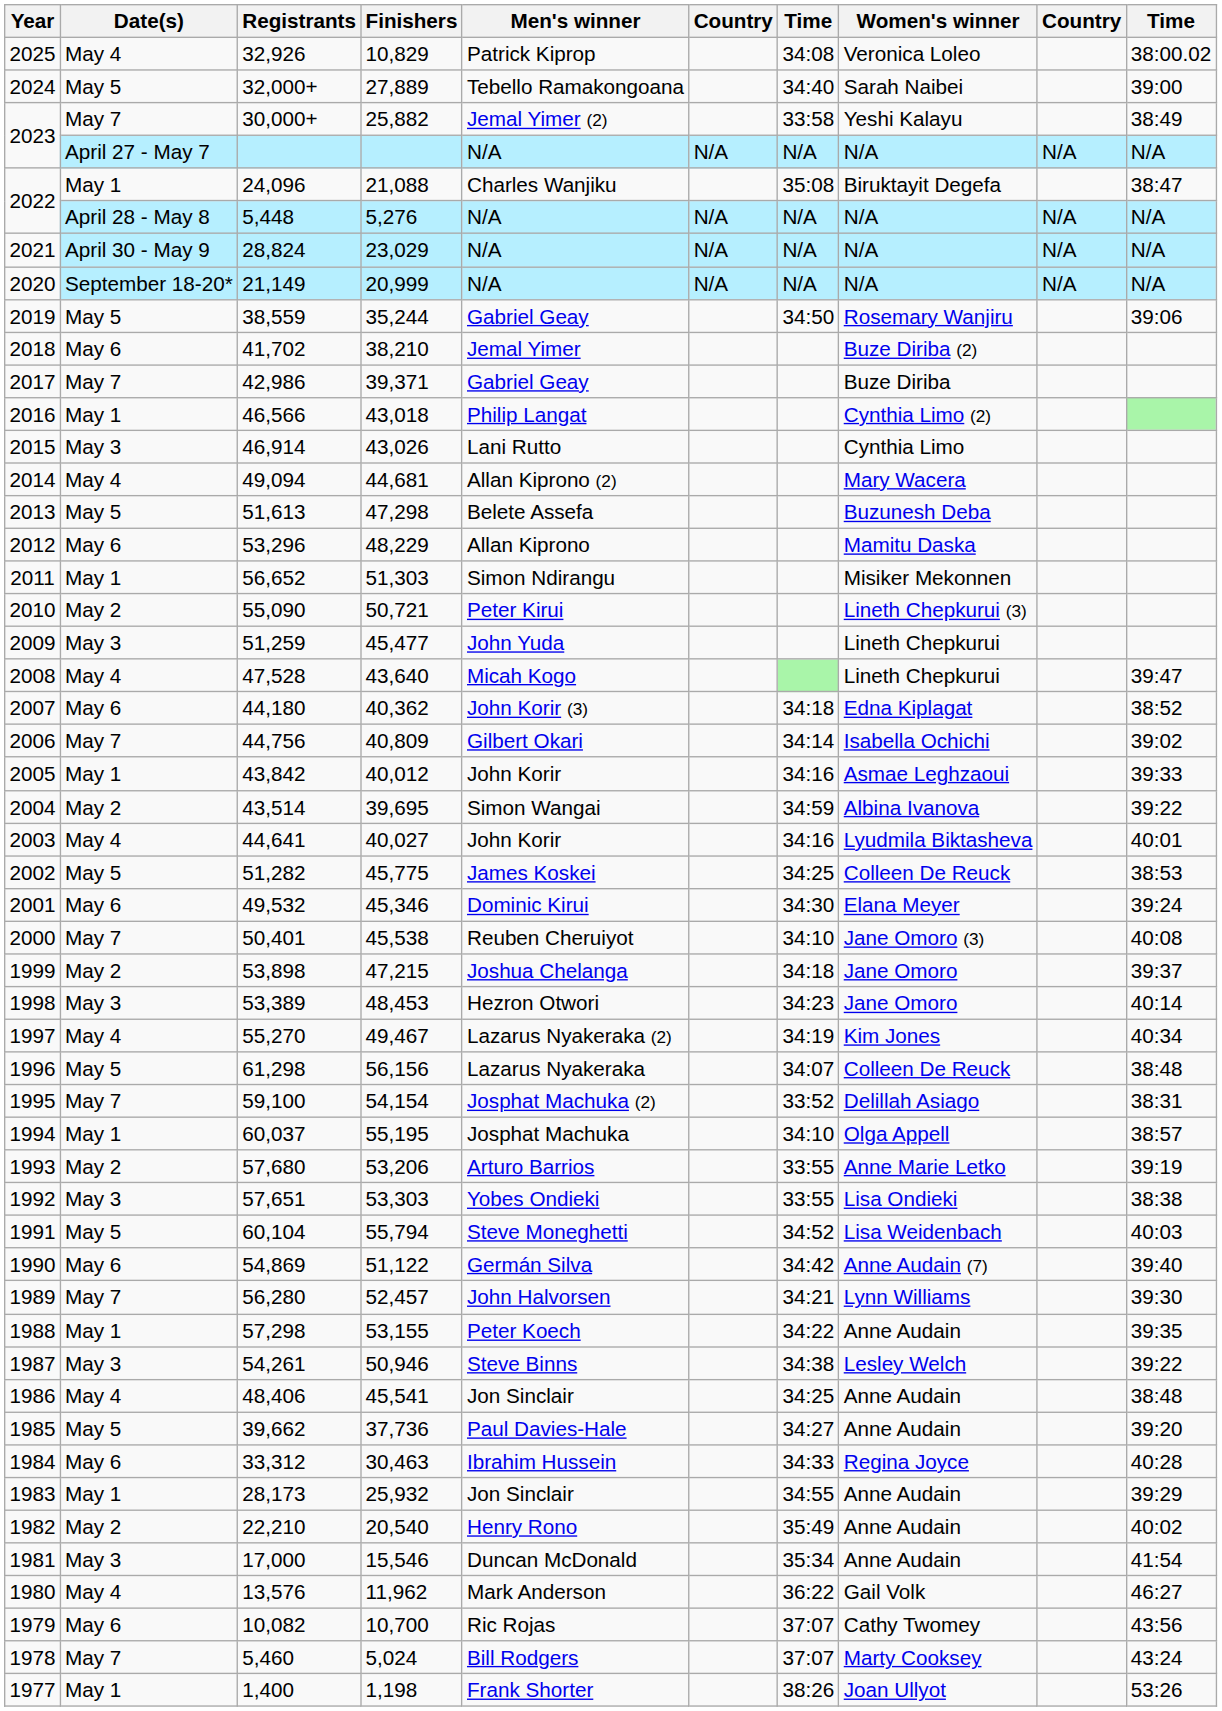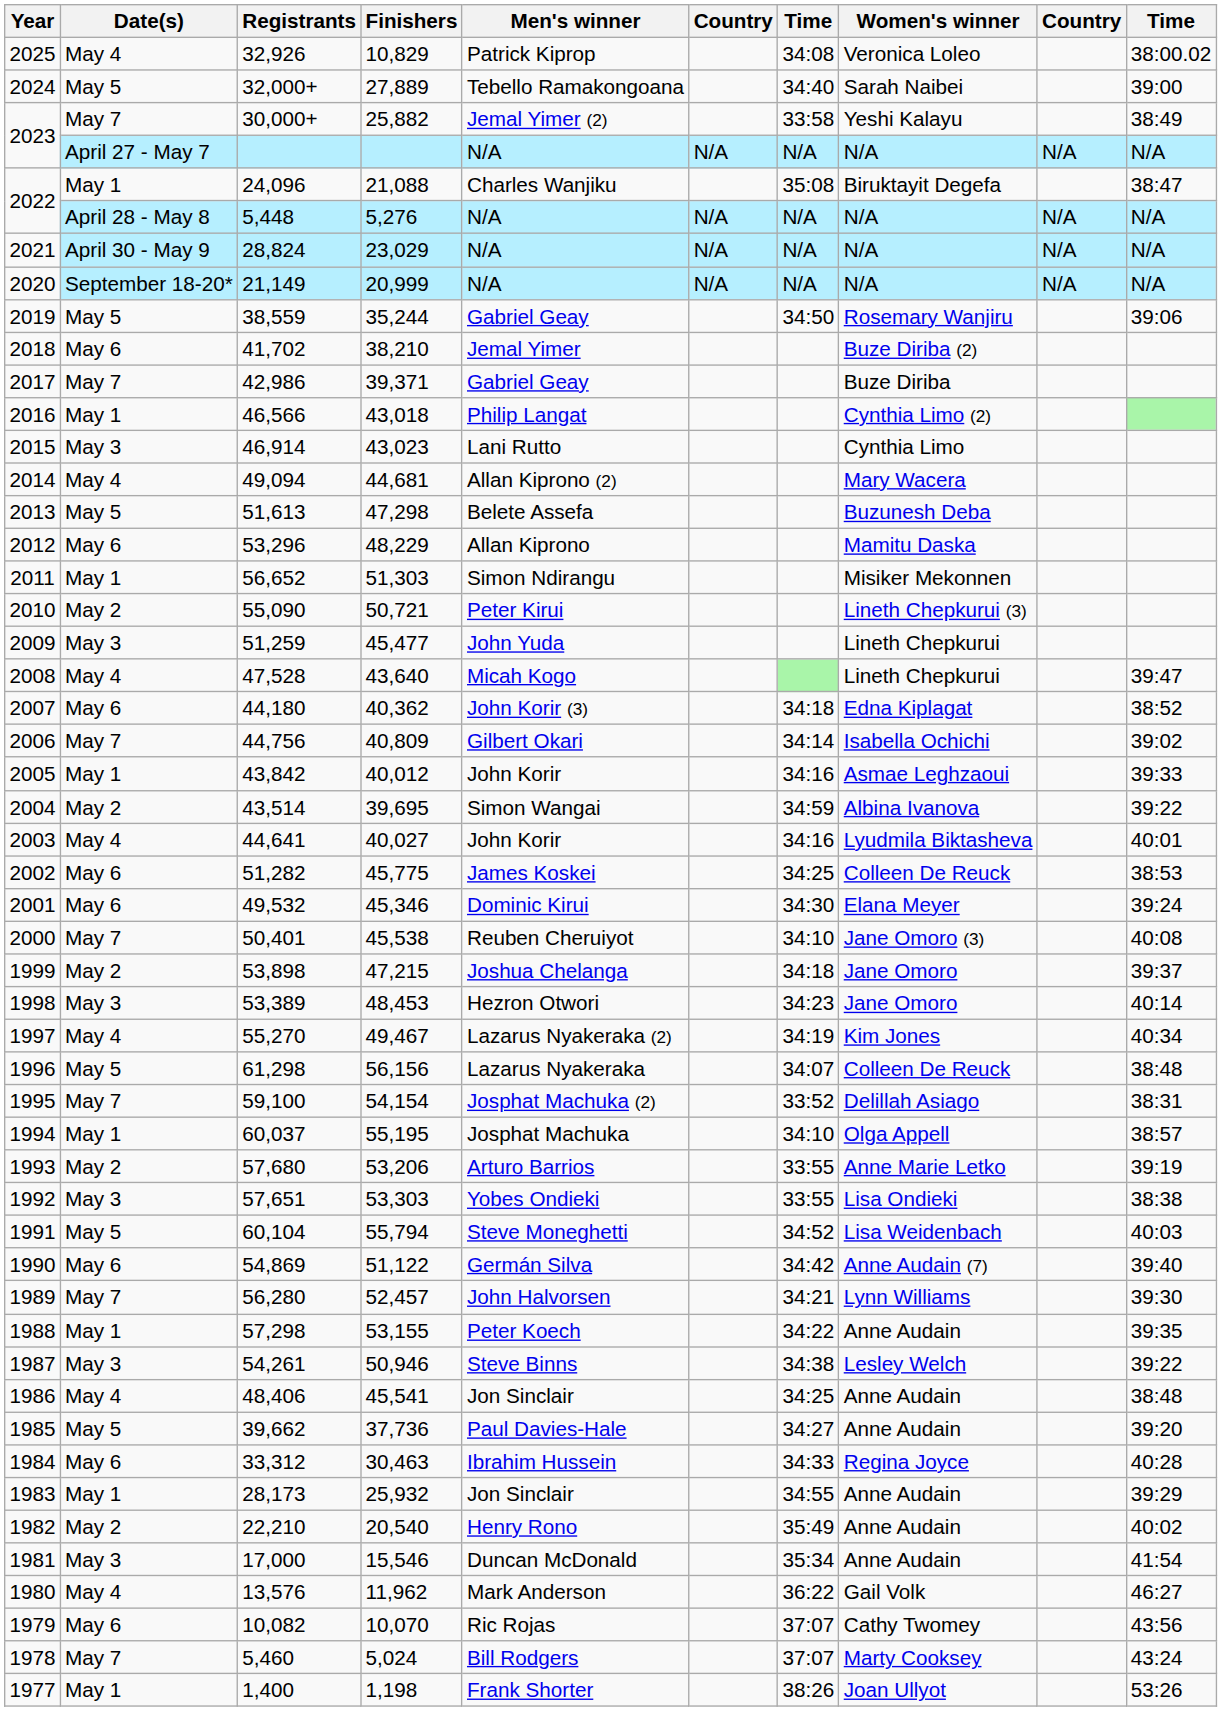 <table class="wikitable" style="font-size:95%;">
 <tr>
 <th>Year</th>
 <th>Date(s)</th>
 <th>Registrants</th>
 <th>Finishers</th>
 <th>Men's winner</th>
 <th>Country</th>
 <th>Time</th>
 <th>Women's winner</th>
 <th>Country</th>
 <th>Time</th>
 </tr>
 <tr>
 <td>2025</td>
 <td>May 4</td>
 <td>32,926</td>
 <td>10,829</td>
 <td>Patrick Kiprop</td>
 <td></td>
 <td>34:08</td>
 <td>Veronica Loleo</td>
 <td></td>
 <td>38:00.02</td>
 </tr>
 <tr>
 <td>2024</td>
 <td>May 5</td>
 <td>32,000+</td>
 <td>27,889</td>
 <td>Tebello Ramakongoana</td>
 <td></td>
 <td>34:40</td>
 <td>Sarah Naibei</td>
 <td></td>
 <td>39:00</td>
 </tr>
 <tr>
 <td rowspan="2">2023</td>
 <td>May 7</td>
 <td>30,000+</td>
 <td>25,882</td>
 <td><a href='#'>Jemal Yimer</a> <small>(2)</small></td>
 <td></td>
 <td>33:58</td>
 <td>Yeshi Kalayu</td>
 <td></td>
 <td>38:49</td>
 </tr>
 <tr>
 <td bgcolor="b6efff">April 27 - May 7</td>
 <td bgcolor="b6efff"></td>
 <td bgcolor="b6efff"></td>
 <td bgcolor="b6efff">N/A</td>
 <td bgcolor="b6efff">N/A</td>
 <td bgcolor="b6efff">N/A</td>
 <td bgcolor="b6efff">N/A</td>
 <td bgcolor="b6efff">N/A</td>
 <td bgcolor="b6efff">N/A</td>
 </tr>
 <tr>
 <td rowspan="2">2022</td>
 <td>May 1</td>
 <td>24,096</td>
 <td>21,088</td>
 <td>Charles Wanjiku</td>
 <td></td>
 <td>35:08</td>
 <td>Biruktayit Degefa</td>
 <td></td>
 <td>38:47</td>
 </tr>
 <tr>
 <td bgcolor="b6efff">April 28 - May 8</td>
 <td bgcolor="b6efff">5,448</td>
 <td bgcolor="b6efff">5,276</td>
 <td bgcolor="b6efff">N/A</td>
 <td bgcolor="b6efff">N/A</td>
 <td bgcolor="b6efff">N/A</td>
 <td bgcolor="b6efff">N/A</td>
 <td bgcolor="b6efff">N/A</td>
 <td bgcolor="b6efff">N/A</td>
 </tr>
 <tr>
 <td>2021</td>
 <td bgcolor="b6efff">April 30 - May 9</td>
 <td bgcolor="b6efff">28,824</td>
 <td bgcolor="b6efff">23,029</td>
 <td bgcolor="b6efff">N/A</td>
 <td bgcolor="b6efff">N/A</td>
 <td bgcolor="b6efff">N/A</td>
 <td bgcolor="b6efff">N/A</td>
 <td bgcolor="b6efff">N/A</td>
 <td bgcolor="b6efff">N/A</td>
 </tr>
 <tr>
 <td>2020</td>
 <td bgcolor="b6efff">September 18-20*</td>
 <td bgcolor="b6efff">21,149</td>
 <td bgcolor="b6efff">20,999</td>
 <td bgcolor="b6efff">N/A</td>
 <td bgcolor="b6efff">N/A</td>
 <td bgcolor="b6efff">N/A</td>
 <td bgcolor="b6efff">N/A</td>
 <td bgcolor="b6efff">N/A</td>
 <td bgcolor="b6efff">N/A</td>
 </tr>
 <tr>
 <td>2019</td>
 <td>May 5</td>
 <td>38,559</td>
 <td>35,244</td>
 <td><a href='#'>Gabriel Geay</a></td>
 <td></td>
 <td>34:50</td>
 <td><a href='#'>Rosemary Wanjiru</a></td>
 <td></td>
 <td>39:06</td>
 </tr>
 <tr>
 <td style="text-align:center;">2018</td>
 <td>May 6</td>
 <td>41,702</td>
 <td>38,210</td>
 <td><a href='#'>Jemal Yimer</a></td>
 <td></td>
 <td></td>
 <td><a href='#'>Buze Diriba</a> <small>(2)</small></td>
 <td></td>
 <td></td>
 </tr>
 <tr>
 <td style="text-align:center;">2017</td>
 <td>May 7</td>
 <td>42,986</td>
 <td>39,371</td>
 <td><a href='#'>Gabriel Geay</a></td>
 <td></td>
 <td></td>
 <td>Buze Diriba</td>
 <td></td>
 <td></td>
 </tr>
 <tr>
 <td style="text-align:center;">2016</td>
 <td>May 1</td>
 <td>46,566</td>
 <td>43,018</td>
 <td><a href='#'>Philip Langat</a></td>
 <td></td>
 <td></td>
 <td><a href='#'>Cynthia Limo</a> <small>(2)</small></td>
 <td></td>
 <td bgcolor="#A9F5A9"></td>
 </tr>
 <tr>
 <td style="text-align:center;">2015</td>
 <td>May 3</td>
 <td>46,914</td>
-<td>43,026</td>
+<td>43,023</td>
 <td>Lani Rutto</td>
 <td></td>
 <td></td>
 <td>Cynthia Limo</td>
 <td></td>
 <td></td>
 </tr>
 <tr>
 <td style="text-align:center;">2014</td>
 <td>May 4</td>
 <td>49,094</td>
 <td>44,681</td>
 <td>Allan Kiprono <small>(2)</small></td>
 <td></td>
 <td></td>
 <td><a href='#'>Mary Wacera</a></td>
 <td></td>
 <td></td>
 </tr>
 <tr>
 <td style="text-align:center;">2013</td>
 <td>May 5</td>
 <td>51,613</td>
 <td>47,298</td>
 <td>Belete Assefa</td>
 <td></td>
 <td></td>
 <td><a href='#'>Buzunesh Deba</a></td>
 <td></td>
 <td></td>
 </tr>
 <tr>
 <td style="text-align:center;">2012</td>
 <td>May 6</td>
 <td>53,296</td>
 <td>48,229</td>
 <td>Allan Kiprono</td>
 <td></td>
 <td></td>
 <td><a href='#'>Mamitu Daska</a></td>
 <td></td>
 <td></td>
 </tr>
 <tr>
 <td style="text-align:center;">2011</td>
 <td>May 1</td>
 <td>56,652</td>
 <td>51,303</td>
 <td>Simon Ndirangu</td>
 <td></td>
 <td></td>
 <td>Misiker Mekonnen</td>
 <td></td>
 <td></td>
 </tr>
 <tr>
 <td style="text-align:center;">2010</td>
 <td>May 2</td>
 <td>55,090</td>
 <td>50,721</td>
 <td><a href='#'>Peter Kirui</a></td>
 <td></td>
 <td></td>
 <td><a href='#'>Lineth Chepkurui</a> <small>(3)</small></td>
 <td></td>
 <td></td>
 </tr>
 <tr>
 <td style="text-align:center;">2009</td>
 <td>May 3</td>
 <td>51,259</td>
 <td>45,477</td>
 <td><a href='#'>John Yuda</a></td>
 <td></td>
 <td></td>
 <td>Lineth Chepkurui</td>
 <td></td>
 <td></td>
 </tr>
 <tr>
 <td style="text-align:center;">2008</td>
 <td>May 4</td>
 <td>47,528</td>
 <td>43,640</td>
 <td><a href='#'>Micah Kogo</a></td>
 <td></td>
 <td bgcolor="#A9F5A9"></td>
 <td>Lineth Chepkurui</td>
 <td></td>
 <td>39:47</td>
 </tr>
 <tr>
 <td style="text-align:center;">2007</td>
 <td>May 6</td>
 <td>44,180</td>
 <td>40,362</td>
 <td><a href='#'>John Korir</a> <small>(3)</small></td>
 <td></td>
 <td>34:18</td>
 <td><a href='#'>Edna Kiplagat</a></td>
 <td></td>
 <td>38:52</td>
 </tr>
 <tr>
 <td style="text-align:center;">2006</td>
 <td>May 7</td>
 <td>44,756</td>
 <td>40,809</td>
 <td><a href='#'>Gilbert Okari</a></td>
 <td></td>
 <td>34:14</td>
 <td><a href='#'>Isabella Ochichi</a></td>
 <td></td>
 <td>39:02</td>
 </tr>
 <tr>
 <td style="text-align:center;">2005</td>
 <td>May 1</td>
 <td>43,842</td>
 <td>40,012</td>
 <td>John Korir</td>
 <td></td>
 <td>34:16</td>
 <td><a href='#'>Asmae Leghzaoui</a></td>
 <td></td>
 <td>39:33</td>
 </tr>
 <tr>
 <td style="text-align:center;">2004</td>
 <td>May 2</td>
 <td>43,514</td>
 <td>39,695</td>
 <td>Simon Wangai</td>
 <td></td>
 <td>34:59</td>
 <td><a href='#'>Albina Ivanova</a></td>
 <td></td>
 <td>39:22</td>
 </tr>
 <tr>
 <td style="text-align:center;">2003</td>
 <td>May 4</td>
 <td>44,641</td>
 <td>40,027</td>
 <td>John Korir</td>
 <td></td>
 <td>34:16</td>
 <td><a href='#'>Lyudmila Biktasheva</a></td>
 <td></td>
 <td>40:01</td>
 </tr>
 <tr>
 <td style="text-align:center;">2002</td>
-<td>May 5</td>
+<td>May 6</td>
 <td>51,282</td>
 <td>45,775</td>
 <td><a href='#'>James Koskei</a></td>
 <td></td>
 <td>34:25</td>
 <td><a href='#'>Colleen De Reuck</a></td>
 <td></td>
 <td>38:53</td>
 </tr>
 <tr>
 <td style="text-align:center;">2001</td>
 <td>May 6</td>
 <td>49,532</td>
 <td>45,346</td>
 <td><a href='#'>Dominic Kirui</a></td>
 <td></td>
 <td>34:30</td>
 <td><a href='#'>Elana Meyer</a></td>
 <td></td>
 <td>39:24</td>
 </tr>
 <tr>
 <td style="text-align:center;">2000</td>
 <td>May 7</td>
 <td>50,401</td>
 <td>45,538</td>
 <td>Reuben Cheruiyot</td>
 <td></td>
 <td>34:10</td>
 <td><a href='#'>Jane Omoro</a> <small>(3)</small></td>
 <td></td>
 <td>40:08</td>
 </tr>
 <tr>
 <td style="text-align:center;">1999</td>
 <td>May 2</td>
 <td>53,898</td>
 <td>47,215</td>
 <td><a href='#'>Joshua Chelanga</a></td>
 <td></td>
 <td>34:18</td>
 <td><a href='#'>Jane Omoro</a></td>
 <td></td>
 <td>39:37</td>
 </tr>
 <tr>
 <td style="text-align:center;">1998</td>
 <td>May 3</td>
 <td>53,389</td>
 <td>48,453</td>
 <td>Hezron Otwori</td>
 <td></td>
 <td>34:23</td>
 <td><a href='#'>Jane Omoro</a></td>
 <td></td>
 <td>40:14</td>
 </tr>
 <tr>
 <td style="text-align:center;">1997</td>
 <td>May 4</td>
 <td>55,270</td>
 <td>49,467</td>
 <td>Lazarus Nyakeraka <small>(2)</small></td>
 <td></td>
 <td>34:19</td>
 <td><a href='#'>Kim Jones</a></td>
 <td><br></td>
 <td>40:34</td>
 </tr>
 <tr>
 <td style="text-align:center;">1996</td>
 <td>May 5</td>
 <td>61,298</td>
 <td>56,156</td>
 <td>Lazarus Nyakeraka</td>
 <td></td>
 <td>34:07</td>
 <td><a href='#'>Colleen De Reuck</a></td>
 <td></td>
 <td>38:48</td>
 </tr>
 <tr>
 <td style="text-align:center;">1995</td>
 <td>May 7</td>
 <td>59,100</td>
 <td>54,154</td>
 <td><a href='#'>Josphat Machuka</a> <small>(2)</small></td>
 <td></td>
 <td>33:52</td>
 <td><a href='#'>Delillah Asiago</a></td>
 <td></td>
 <td>38:31</td>
 </tr>
 <tr>
 <td style="text-align:center;">1994</td>
 <td>May 1</td>
 <td>60,037</td>
 <td>55,195</td>
 <td>Josphat Machuka</td>
 <td></td>
 <td>34:10</td>
 <td><a href='#'>Olga Appell</a></td>
 <td><br></td>
 <td>38:57</td>
 </tr>
 <tr>
 <td style="text-align:center;">1993</td>
 <td>May 2</td>
 <td>57,680</td>
 <td>53,206</td>
 <td><a href='#'>Arturo Barrios</a></td>
 <td></td>
 <td>33:55</td>
 <td><a href='#'>Anne Marie Letko</a></td>
 <td><br></td>
 <td>39:19</td>
 </tr>
 <tr>
 <td style="text-align:center;">1992</td>
 <td>May 3</td>
 <td>57,651</td>
 <td>53,303</td>
 <td><a href='#'>Yobes Ondieki</a></td>
 <td></td>
 <td>33:55</td>
 <td><a href='#'>Lisa Ondieki</a></td>
 <td></td>
 <td>38:38</td>
 </tr>
 <tr>
 <td style="text-align:center;">1991</td>
 <td>May 5</td>
 <td>60,104</td>
 <td>55,794</td>
 <td><a href='#'>Steve Moneghetti</a></td>
 <td></td>
 <td>34:52</td>
 <td><a href='#'>Lisa Weidenbach</a></td>
 <td><br></td>
 <td>40:03</td>
 </tr>
 <tr>
 <td style="text-align:center;">1990</td>
 <td>May 6</td>
 <td>54,869</td>
 <td>51,122</td>
 <td><a href='#'>Germán Silva</a></td>
 <td></td>
 <td>34:42</td>
 <td><a href='#'>Anne Audain</a> <small>(7)</small></td>
 <td></td>
 <td>39:40</td>
 </tr>
 <tr>
 <td style="text-align:center;">1989</td>
 <td>May 7</td>
 <td>56,280</td>
 <td>52,457</td>
 <td><a href='#'>John Halvorsen</a></td>
 <td></td>
 <td>34:21</td>
 <td><a href='#'>Lynn Williams</a></td>
 <td><br></td>
 <td>39:30</td>
 </tr>
 <tr>
 <td style="text-align:center;">1988</td>
 <td>May 1</td>
 <td>57,298</td>
 <td>53,155</td>
 <td><a href='#'>Peter Koech</a></td>
 <td></td>
 <td>34:22</td>
 <td>Anne Audain</td>
 <td></td>
 <td>39:35</td>
 </tr>
 <tr>
 <td style="text-align:center;">1987</td>
 <td>May 3</td>
 <td>54,261</td>
 <td>50,946</td>
 <td><a href='#'>Steve Binns</a></td>
 <td></td>
 <td>34:38</td>
 <td><a href='#'>Lesley Welch</a></td>
 <td><br></td>
 <td>39:22</td>
 </tr>
 <tr>
 <td style="text-align:center;">1986</td>
 <td>May 4</td>
 <td>48,406</td>
 <td>45,541</td>
 <td>Jon Sinclair</td>
 <td><br></td>
 <td>34:25</td>
 <td>Anne Audain</td>
 <td></td>
 <td>38:48</td>
 </tr>
 <tr>
 <td style="text-align:center;">1985</td>
 <td>May 5</td>
 <td>39,662</td>
 <td>37,736</td>
 <td><a href='#'>Paul Davies-Hale</a></td>
 <td></td>
 <td>34:27</td>
 <td>Anne Audain</td>
 <td></td>
 <td>39:20</td>
 </tr>
 <tr>
 <td style="text-align:center;">1984</td>
 <td>May 6</td>
 <td>33,312</td>
 <td>30,463</td>
 <td><a href='#'>Ibrahim Hussein</a></td>
 <td></td>
 <td>34:33</td>
 <td><a href='#'>Regina Joyce</a></td>
 <td></td>
 <td>40:28</td>
 </tr>
 <tr>
 <td style="text-align:center;">1983</td>
 <td>May 1</td>
 <td>28,173</td>
 <td>25,932</td>
 <td>Jon Sinclair</td>
 <td><br></td>
 <td>34:55</td>
 <td>Anne Audain</td>
 <td></td>
 <td>39:29</td>
 </tr>
 <tr>
 <td style="text-align:center;">1982</td>
 <td>May 2</td>
 <td>22,210</td>
 <td>20,540</td>
 <td><a href='#'>Henry Rono</a></td>
 <td></td>
 <td>35:49</td>
 <td>Anne Audain</td>
 <td></td>
 <td>40:02</td>
 </tr>
 <tr>
 <td style="text-align:center;">1981</td>
 <td>May 3</td>
 <td>17,000</td>
 <td>15,546</td>
 <td>Duncan McDonald</td>
 <td><br></td>
 <td>35:34</td>
 <td>Anne Audain</td>
 <td></td>
 <td>41:54</td>
 </tr>
 <tr>
 <td style="text-align:center;">1980</td>
 <td>May 4</td>
 <td>13,576</td>
 <td>11,962</td>
 <td>Mark Anderson</td>
 <td><br></td>
 <td>36:22</td>
 <td>Gail Volk</td>
 <td><br></td>
 <td>46:27</td>
 </tr>
 <tr>
 <td style="text-align:center;">1979</td>
 <td>May 6</td>
 <td>10,082</td>
-<td>10,700</td>
+<td>10,070</td>
 <td>Ric Rojas</td>
 <td><br></td>
 <td>37:07</td>
 <td>Cathy Twomey</td>
 <td><br></td>
 <td>43:56</td>
 </tr>
 <tr>
 <td style="text-align:center;">1978</td>
 <td>May 7</td>
 <td>5,460</td>
 <td>5,024</td>
 <td><a href='#'>Bill Rodgers</a></td>
 <td><br></td>
 <td>37:07</td>
 <td><a href='#'>Marty Cooksey</a></td>
 <td><br></td>
 <td>43:24</td>
 </tr>
 <tr>
 <td style="text-align:center;">1977</td>
 <td>May 1</td>
 <td>1,400</td>
 <td>1,198</td>
 <td><a href='#'>Frank Shorter</a></td>
 <td><br></td>
 <td>38:26</td>
 <td><a href='#'>Joan Ullyot</a></td>
 <td><br></td>
 <td>53:26</td>
 </tr>
 </table>
